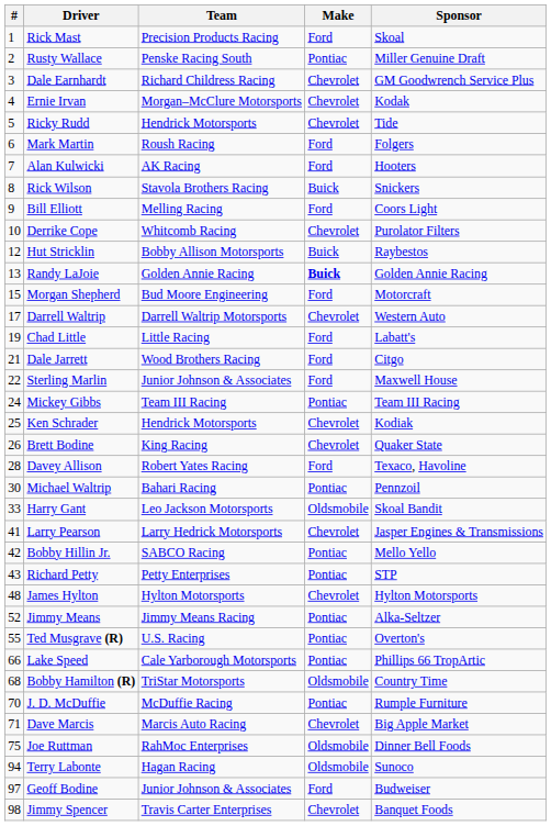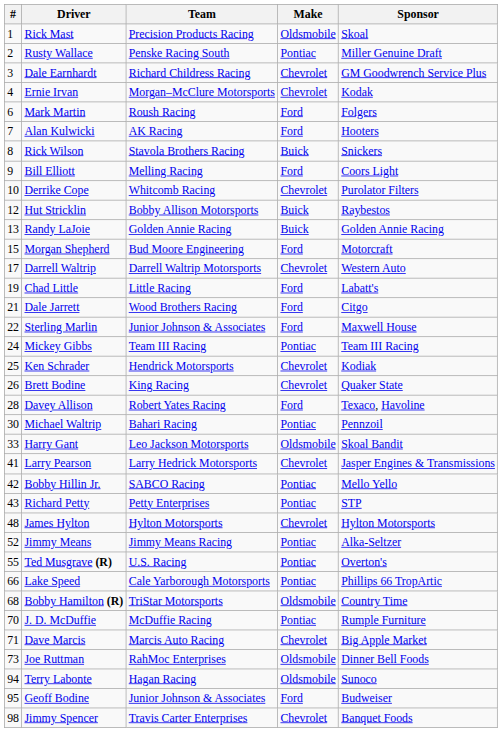 <table class="wikitable" style="font-size:95%">
 <tr>
 <th>#</th>
 <th>Driver</th>
 <th>Team</th>
 <th>Make</th>
 <th>Sponsor</th>
 </tr>
 <tr>
 <td>1</td>
 <td><a href='#'>Rick Mast</a></td>
 <td><a href='#'>Precision Products Racing</a></td>
-<td><a href='#'>Ford</a></td>
+<td><a href='#'>Oldsmobile</a></td>
 <td><a href='#'>Skoal</a></td>
 </tr>
 <tr>
 <td>2</td>
 <td><a href='#'>Rusty Wallace</a></td>
 <td><a href='#'>Penske Racing South</a></td>
 <td><a href='#'>Pontiac</a></td>
 <td><a href='#'>Miller Genuine Draft</a></td>
 </tr>
 <tr>
 <td>3</td>
 <td><a href='#'>Dale Earnhardt</a></td>
 <td><a href='#'>Richard Childress Racing</a></td>
 <td><a href='#'>Chevrolet</a></td>
 <td><a href='#'>GM Goodwrench Service Plus</a></td>
 </tr>
 <tr>
 <td>4</td>
 <td><a href='#'>Ernie Irvan</a></td>
 <td><a href='#'>Morgan–McClure Motorsports</a></td>
 <td><a href='#'>Chevrolet</a></td>
 <td><a href='#'>Kodak</a></td>
-</tr>
-<tr>
-<td>5</td>
-<td><a href='#'>Ricky Rudd</a></td>
-<td><a href='#'>Hendrick Motorsports</a></td>
-<td><a href='#'>Chevrolet</a></td>
-<td><a href='#'>Tide</a></td>
 </tr>
 <tr>
 <td>6</td>
 <td><a href='#'>Mark Martin</a></td>
 <td><a href='#'>Roush Racing</a></td>
 <td><a href='#'>Ford</a></td>
 <td><a href='#'>Folgers</a></td>
 </tr>
 <tr>
 <td>7</td>
 <td><a href='#'>Alan Kulwicki</a></td>
 <td><a href='#'>AK Racing</a></td>
 <td><a href='#'>Ford</a></td>
 <td><a href='#'>Hooters</a></td>
 </tr>
 <tr>
 <td>8</td>
 <td><a href='#'>Rick Wilson</a></td>
 <td><a href='#'>Stavola Brothers Racing</a></td>
 <td><a href='#'>Buick</a></td>
 <td><a href='#'>Snickers</a></td>
 </tr>
 <tr>
 <td>9</td>
 <td><a href='#'>Bill Elliott</a></td>
 <td><a href='#'>Melling Racing</a></td>
 <td><a href='#'>Ford</a></td>
 <td><a href='#'>Coors Light</a></td>
 </tr>
 <tr>
 <td>10</td>
 <td><a href='#'>Derrike Cope</a></td>
 <td><a href='#'>Whitcomb Racing</a></td>
 <td><a href='#'>Chevrolet</a></td>
 <td><a href='#'>Purolator Filters</a></td>
 </tr>
 <tr>
 <td>12</td>
 <td><a href='#'>Hut Stricklin</a></td>
 <td><a href='#'>Bobby Allison Motorsports</a></td>
 <td><a href='#'>Buick</a></td>
 <td><a href='#'>Raybestos</a></td>
 </tr>
 <tr>
 <td>13</td>
 <td><a href='#'>Randy LaJoie</a></td>
 <td><a href='#'>Golden Annie Racing</a></td>
-<td><strong><a href='#'>Buick</a></strong></td>
+<td><a href='#'>Buick</a></td>
 <td><a href='#'>Golden Annie Racing</a></td>
 </tr>
 <tr>
 <td>15</td>
 <td><a href='#'>Morgan Shepherd</a></td>
 <td><a href='#'>Bud Moore Engineering</a></td>
 <td><a href='#'>Ford</a></td>
 <td><a href='#'>Motorcraft</a></td>
 </tr>
 <tr>
 <td>17</td>
 <td><a href='#'>Darrell Waltrip</a></td>
 <td><a href='#'>Darrell Waltrip Motorsports</a></td>
 <td><a href='#'>Chevrolet</a></td>
 <td><a href='#'>Western Auto</a></td>
 </tr>
 <tr>
 <td>19</td>
 <td><a href='#'>Chad Little</a></td>
 <td><a href='#'>Little Racing</a></td>
 <td><a href='#'>Ford</a></td>
 <td><a href='#'>Labatt's</a></td>
 </tr>
 <tr>
 <td>21</td>
 <td><a href='#'>Dale Jarrett</a></td>
 <td><a href='#'>Wood Brothers Racing</a></td>
 <td><a href='#'>Ford</a></td>
 <td><a href='#'>Citgo</a></td>
 </tr>
 <tr>
 <td>22</td>
 <td><a href='#'>Sterling Marlin</a></td>
 <td><a href='#'>Junior Johnson & Associates</a></td>
 <td><a href='#'>Ford</a></td>
 <td><a href='#'>Maxwell House</a></td>
 </tr>
 <tr>
 <td>24</td>
 <td><a href='#'>Mickey Gibbs</a></td>
 <td><a href='#'>Team III Racing</a></td>
 <td><a href='#'>Pontiac</a></td>
 <td><a href='#'>Team III Racing</a></td>
 </tr>
 <tr>
 <td>25</td>
 <td><a href='#'>Ken Schrader</a></td>
 <td><a href='#'>Hendrick Motorsports</a></td>
 <td><a href='#'>Chevrolet</a></td>
 <td><a href='#'>Kodiak</a></td>
 </tr>
 <tr>
 <td>26</td>
 <td><a href='#'>Brett Bodine</a></td>
 <td><a href='#'>King Racing</a></td>
 <td><a href='#'>Chevrolet</a></td>
 <td><a href='#'>Quaker State</a></td>
 </tr>
 <tr>
 <td>28</td>
 <td><a href='#'>Davey Allison</a></td>
 <td><a href='#'>Robert Yates Racing</a></td>
 <td><a href='#'>Ford</a></td>
 <td><a href='#'>Texaco</a>, <a href='#'>Havoline</a></td>
 </tr>
 <tr>
 <td>30</td>
 <td><a href='#'>Michael Waltrip</a></td>
 <td><a href='#'>Bahari Racing</a></td>
 <td><a href='#'>Pontiac</a></td>
 <td><a href='#'>Pennzoil</a></td>
 </tr>
 <tr>
 <td>33</td>
 <td><a href='#'>Harry Gant</a></td>
 <td><a href='#'>Leo Jackson Motorsports</a></td>
 <td><a href='#'>Oldsmobile</a></td>
 <td><a href='#'>Skoal Bandit</a></td>
 </tr>
 <tr>
 <td>41</td>
 <td><a href='#'>Larry Pearson</a></td>
 <td><a href='#'>Larry Hedrick Motorsports</a></td>
 <td><a href='#'>Chevrolet</a></td>
 <td><a href='#'>Jasper Engines & Transmissions</a></td>
 </tr>
 <tr>
 <td>42</td>
 <td><a href='#'>Bobby Hillin Jr.</a></td>
 <td><a href='#'>SABCO Racing</a></td>
 <td><a href='#'>Pontiac</a></td>
 <td><a href='#'>Mello Yello</a></td>
 </tr>
 <tr>
 <td>43</td>
 <td><a href='#'>Richard Petty</a></td>
 <td><a href='#'>Petty Enterprises</a></td>
 <td><a href='#'>Pontiac</a></td>
 <td><a href='#'>STP</a></td>
 </tr>
 <tr>
 <td>48</td>
 <td><a href='#'>James Hylton</a></td>
 <td><a href='#'>Hylton Motorsports</a></td>
 <td><a href='#'>Chevrolet</a></td>
 <td><a href='#'>Hylton Motorsports</a></td>
 </tr>
 <tr>
 <td>52</td>
 <td><a href='#'>Jimmy Means</a></td>
 <td><a href='#'>Jimmy Means Racing</a></td>
 <td><a href='#'>Pontiac</a></td>
 <td><a href='#'>Alka-Seltzer</a></td>
 </tr>
 <tr>
 <td>55</td>
 <td><a href='#'>Ted Musgrave</a> <strong>(R)</strong></td>
 <td><a href='#'>U.S. Racing</a></td>
 <td><a href='#'>Pontiac</a></td>
 <td><a href='#'>Overton's</a></td>
 </tr>
 <tr>
 <td>66</td>
 <td><a href='#'>Lake Speed</a></td>
 <td><a href='#'>Cale Yarborough Motorsports</a></td>
 <td><a href='#'>Pontiac</a></td>
 <td><a href='#'>Phillips 66 TropArtic</a></td>
 </tr>
 <tr>
 <td>68</td>
 <td><a href='#'>Bobby Hamilton</a> <strong>(R)</strong></td>
 <td><a href='#'>TriStar Motorsports</a></td>
 <td><a href='#'>Oldsmobile</a></td>
 <td><a href='#'>Country Time</a></td>
 </tr>
 <tr>
 <td>70</td>
 <td><a href='#'>J. D. McDuffie</a></td>
 <td><a href='#'>McDuffie Racing</a></td>
 <td><a href='#'>Pontiac</a></td>
 <td><a href='#'>Rumple Furniture</a></td>
 </tr>
 <tr>
 <td>71</td>
 <td><a href='#'>Dave Marcis</a></td>
 <td><a href='#'>Marcis Auto Racing</a></td>
 <td><a href='#'>Chevrolet</a></td>
 <td><a href='#'>Big Apple Market</a></td>
 </tr>
 <tr>
-<td>75</td>
+<td>73</td>
 <td><a href='#'>Joe Ruttman</a></td>
 <td><a href='#'>RahMoc Enterprises</a></td>
 <td><a href='#'>Oldsmobile</a></td>
 <td><a href='#'>Dinner Bell Foods</a></td>
 </tr>
 <tr>
 <td>94</td>
 <td><a href='#'>Terry Labonte</a></td>
 <td><a href='#'>Hagan Racing</a></td>
 <td><a href='#'>Oldsmobile</a></td>
 <td><a href='#'>Sunoco</a></td>
 </tr>
 <tr>
-<td>97</td>
+<td>95</td>
 <td><a href='#'>Geoff Bodine</a></td>
 <td><a href='#'>Junior Johnson & Associates</a></td>
 <td><a href='#'>Ford</a></td>
 <td><a href='#'>Budweiser</a></td>
 </tr>
 <tr>
 <td>98</td>
 <td><a href='#'>Jimmy Spencer</a></td>
 <td><a href='#'>Travis Carter Enterprises</a></td>
 <td><a href='#'>Chevrolet</a></td>
 <td><a href='#'>Banquet Foods</a></td>
 </tr>
 </table>
